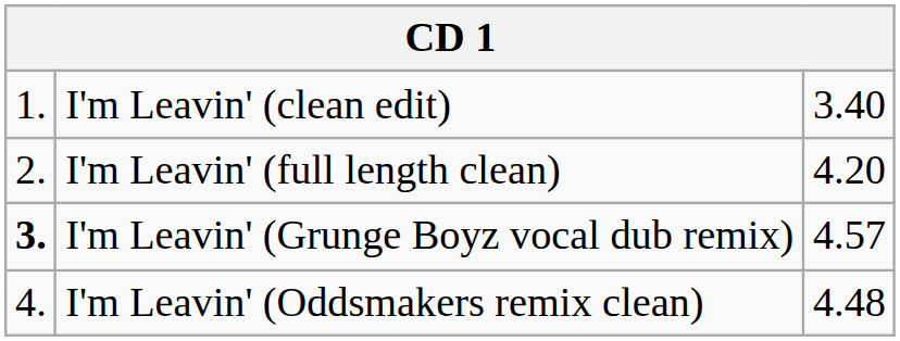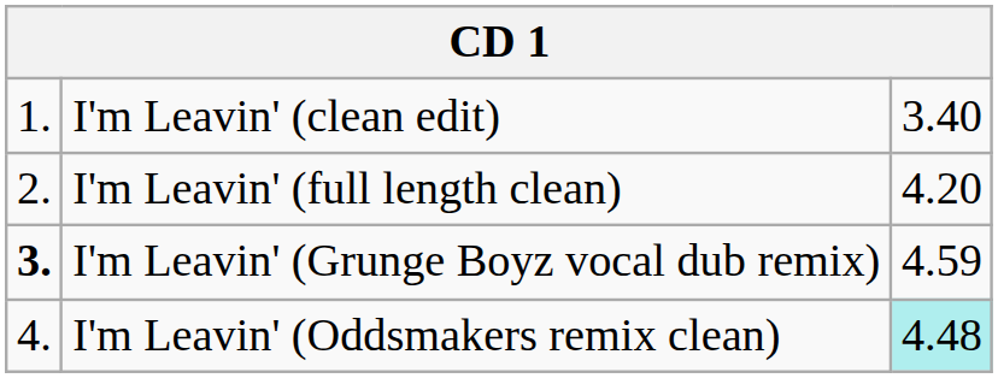 <table class="wikitable">
 <tr>
 <th align="center" colspan=3>CD 1</th>
 </tr>
 <tr>
 <td>1.</td>
 <td>I'm Leavin' (clean edit)</td>
 <td>3.40</td>
 </tr>
 <tr>
 <td>2.</td>
 <td>I'm Leavin' (full length clean)</td>
 <td>4.20</td>
 </tr>
 <tr>
 <td><strong>3.</strong></td>
 <td>I'm Leavin' (Grunge Boyz vocal dub remix)</td>
-<td>4.57</td>
+<td>4.59</td>
 </tr>
 <tr>
 <td>4.</td>
 <td>I'm Leavin' (Oddsmakers remix clean)</td>
-<td>4.48</td>
+<td style="background: paleturquoise;">4.48</td>
 </tr>
 </table>
